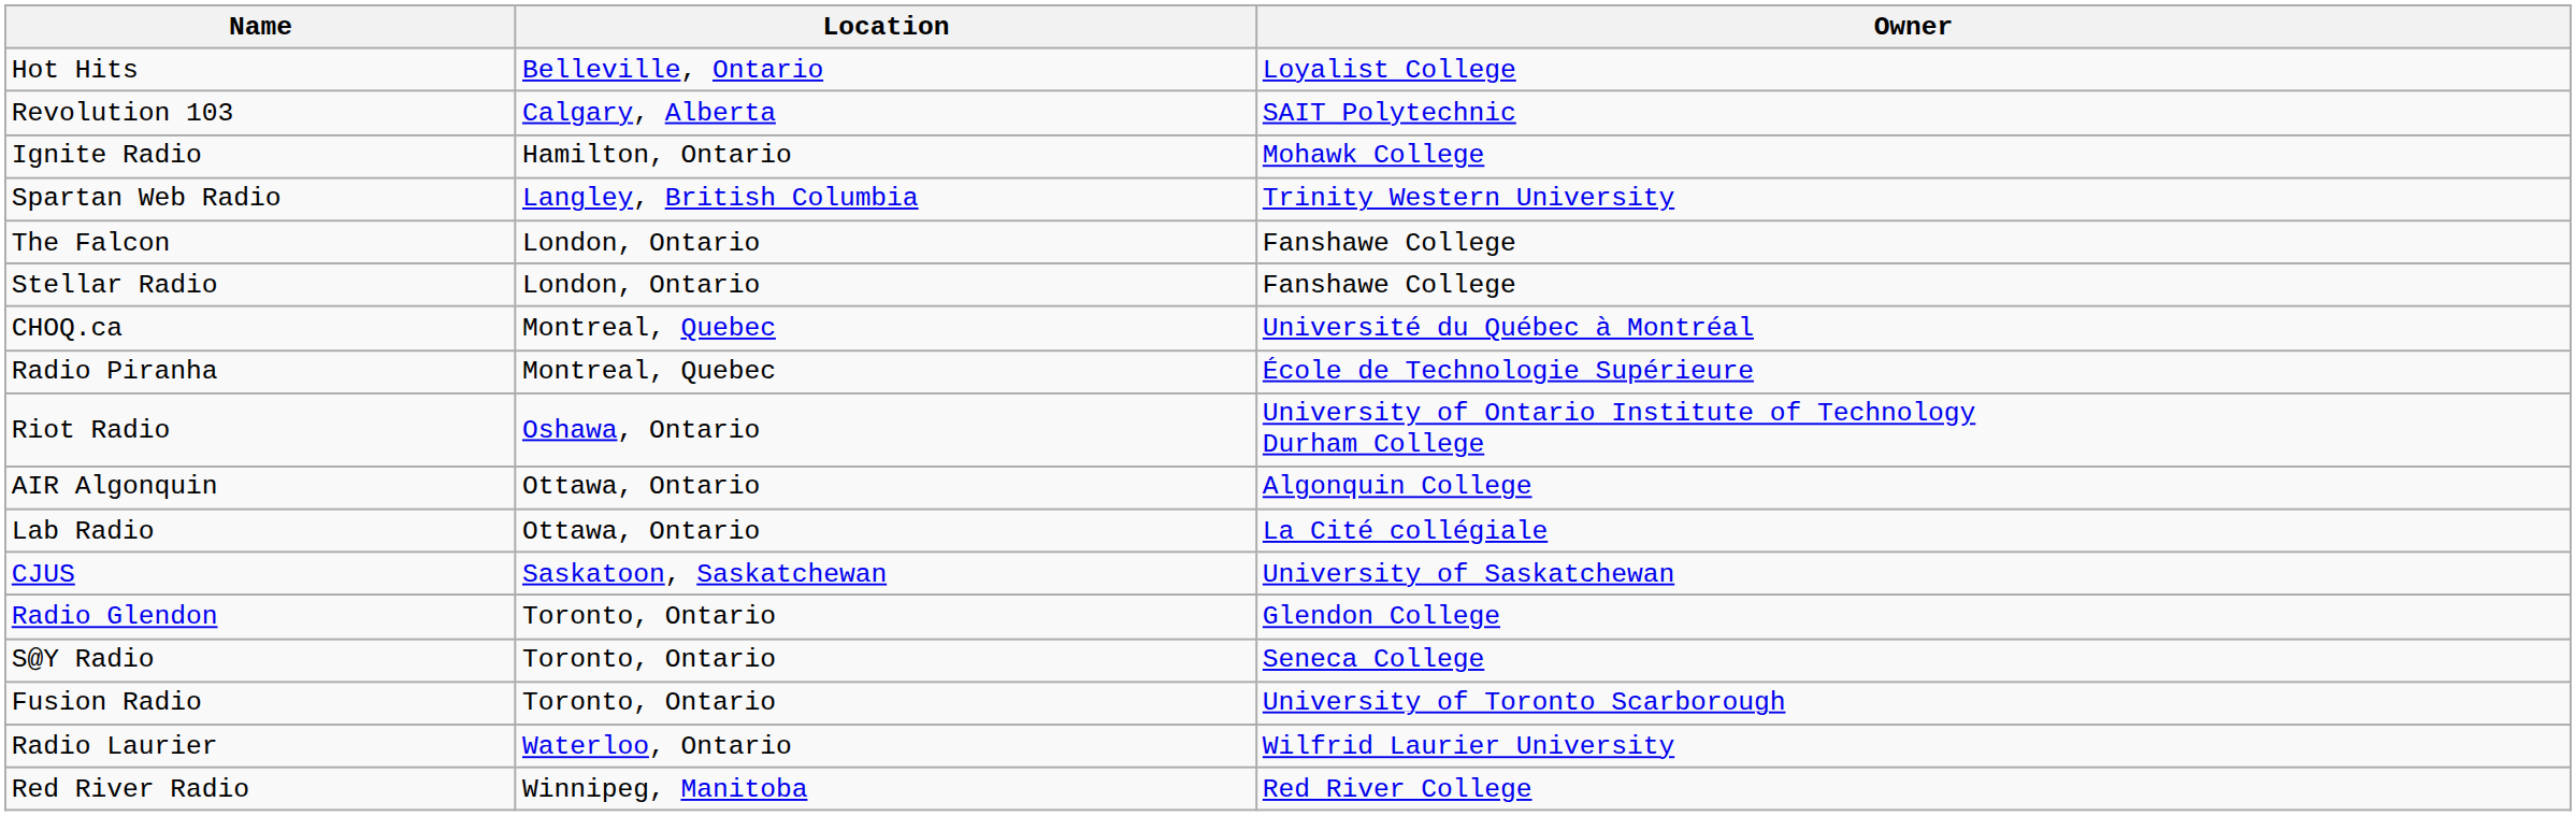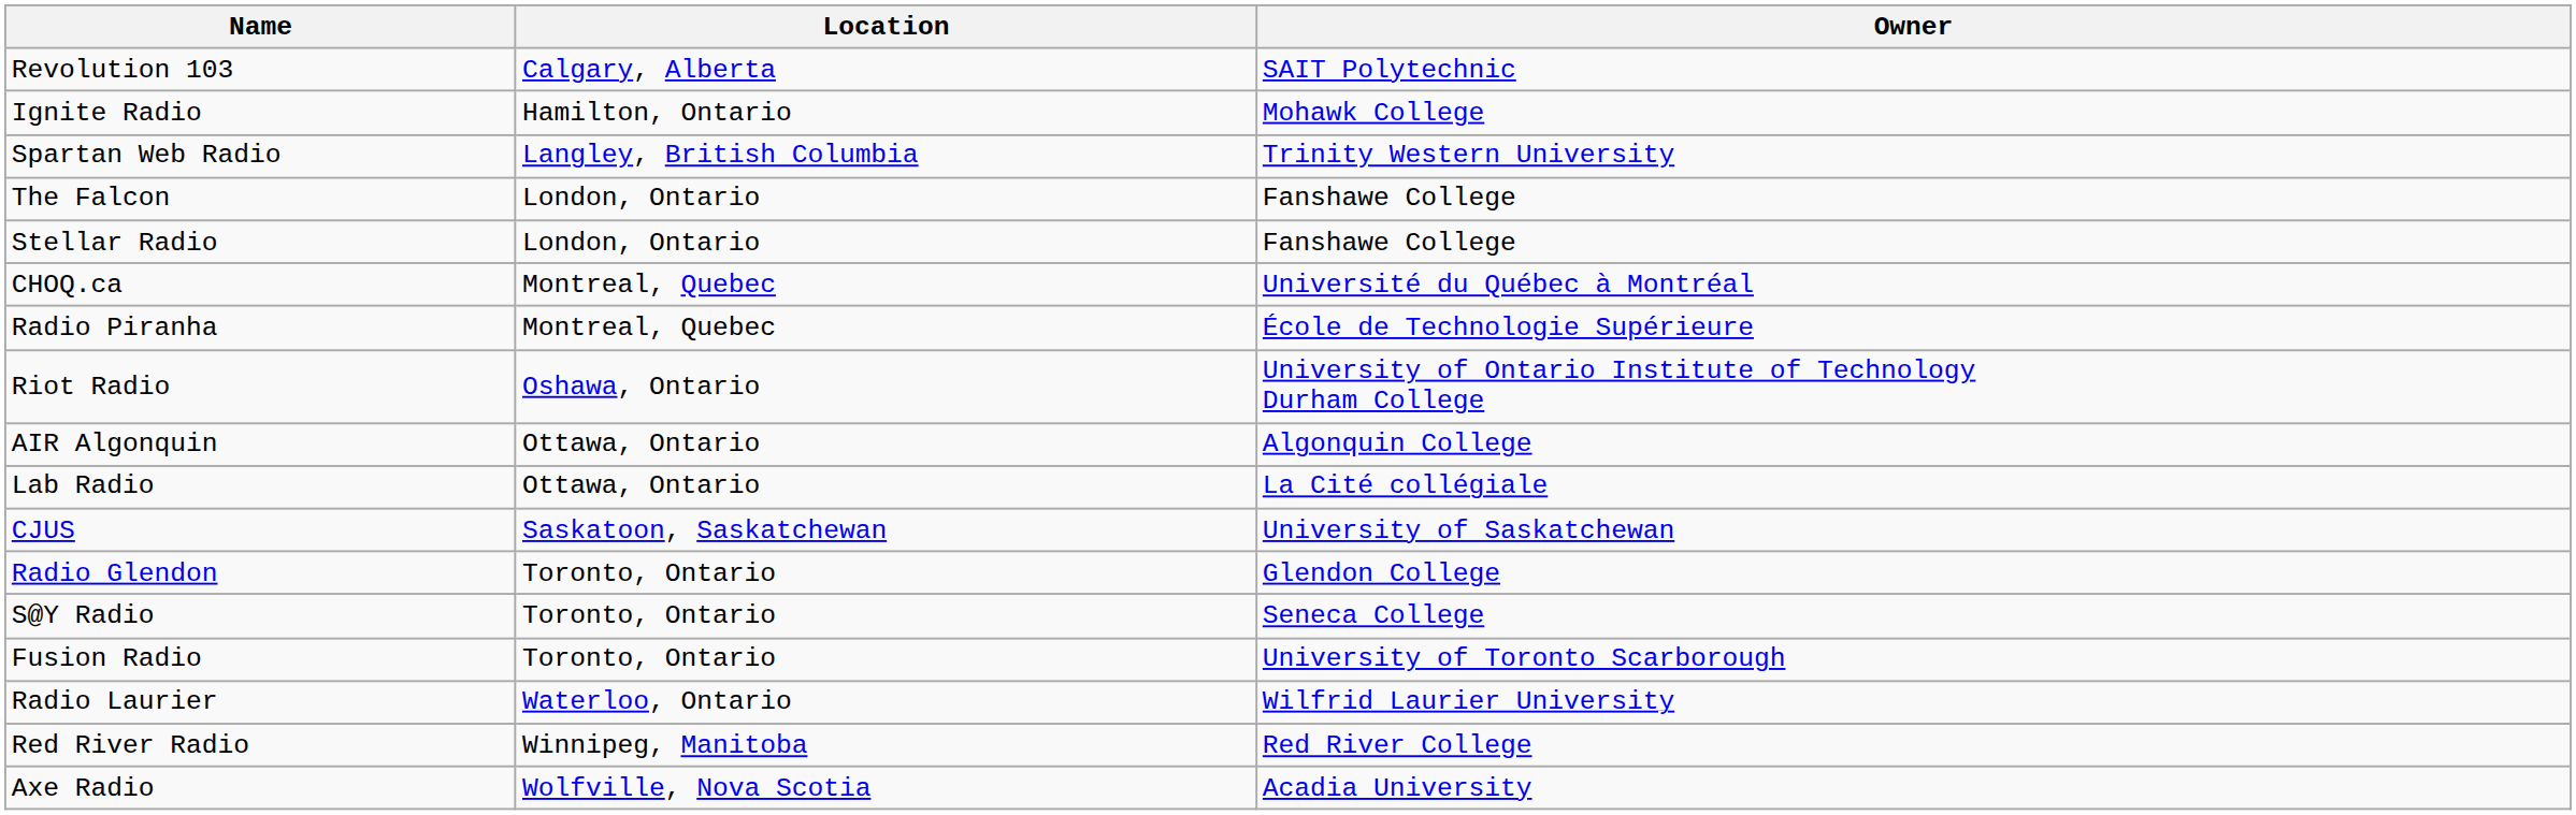 <table class="wikitable" width="100%">
 <tr>
 <th>Name</th>
 <th>Location</th>
 <th>Owner</th>
-</tr>
-<tr>
-<td>Hot Hits</td>
-<td><a href='#'>Belleville</a>, <a href='#'>Ontario</a></td>
-<td><a href='#'>Loyalist College</a></td>
 </tr>
 <tr>
 <td>Revolution 103</td>
 <td><a href='#'>Calgary</a>, <a href='#'>Alberta</a></td>
 <td><a href='#'>SAIT Polytechnic</a></td>
 </tr>
 <tr>
 <td>Ignite Radio</td>
 <td>Hamilton, Ontario</td>
 <td><a href='#'>Mohawk College</a></td>
 </tr>
 <tr>
 <td>Spartan Web Radio</td>
 <td><a href='#'>Langley</a>, <a href='#'>British Columbia</a></td>
 <td><a href='#'>Trinity Western University</a></td>
 </tr>
 <tr>
 <td>The Falcon</td>
 <td>London, Ontario</td>
 <td>Fanshawe College</td>
 </tr>
 <tr>
 <td>Stellar Radio</td>
 <td>London, Ontario</td>
 <td>Fanshawe College</td>
 </tr>
 <tr>
 <td>CHOQ.ca</td>
 <td>Montreal, <a href='#'>Quebec</a></td>
 <td><a href='#'>Université du Québec à Montréal</a></td>
 </tr>
 <tr>
 <td>Radio Piranha</td>
 <td>Montreal, Quebec</td>
 <td><a href='#'>École de Technologie Supérieure</a></td>
 </tr>
 <tr>
 <td>Riot Radio</td>
 <td><a href='#'>Oshawa</a>, Ontario</td>
 <td><a href='#'>University of Ontario Institute of Technology</a><br><a href='#'>Durham College</a></td>
 </tr>
 <tr>
 <td>AIR Algonquin</td>
 <td>Ottawa, Ontario</td>
 <td><a href='#'>Algonquin College</a></td>
 </tr>
 <tr>
 <td>Lab Radio</td>
 <td>Ottawa, Ontario</td>
 <td><a href='#'>La Cité collégiale</a></td>
 </tr>
 <tr>
 <td><a href='#'>CJUS</a></td>
 <td><a href='#'>Saskatoon</a>, <a href='#'>Saskatchewan</a></td>
 <td><a href='#'>University of Saskatchewan</a></td>
 </tr>
 <tr>
 <td><a href='#'>Radio Glendon</a></td>
 <td>Toronto, Ontario</td>
 <td><a href='#'>Glendon College</a></td>
 </tr>
 <tr>
 <td>S@Y Radio</td>
 <td>Toronto, Ontario</td>
 <td><a href='#'>Seneca College</a></td>
 </tr>
 <tr>
 <td>Fusion Radio</td>
 <td>Toronto, Ontario</td>
 <td><a href='#'>University of Toronto Scarborough</a></td>
 </tr>
 <tr>
 <td>Radio Laurier</td>
 <td><a href='#'>Waterloo</a>, Ontario</td>
 <td><a href='#'>Wilfrid Laurier University</a></td>
 </tr>
 <tr>
 <td>Red River Radio</td>
 <td>Winnipeg, <a href='#'>Manitoba</a></td>
 <td><a href='#'>Red River College</a></td>
 </tr>
+<tr>
+<td>Axe Radio</td>
+<td><a href='#'>Wolfville</a>, <a href='#'>Nova Scotia</a></td>
+<td><a href='#'>Acadia University</a></td>
+</tr>
 </table>
